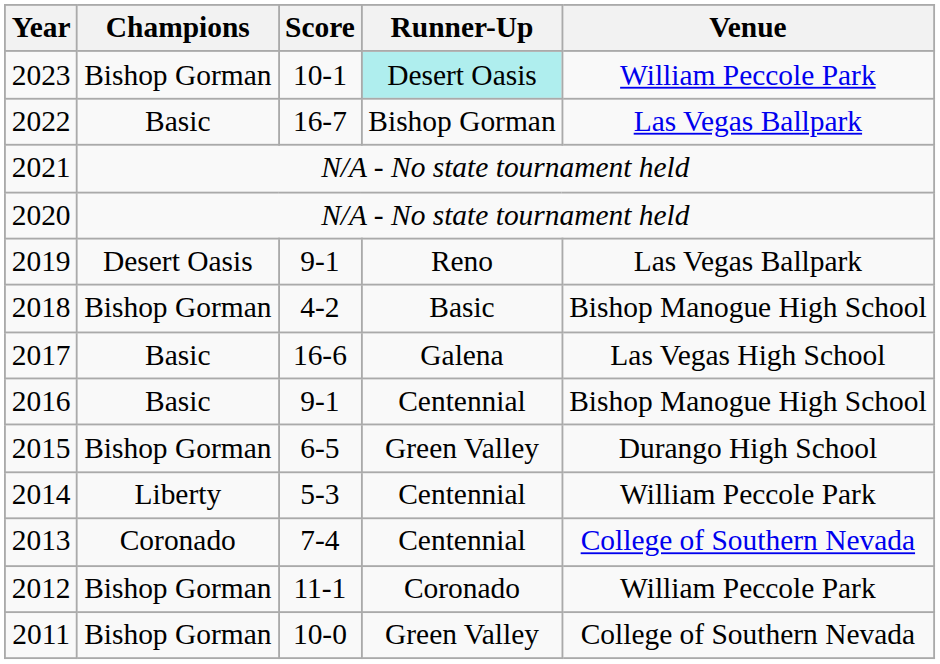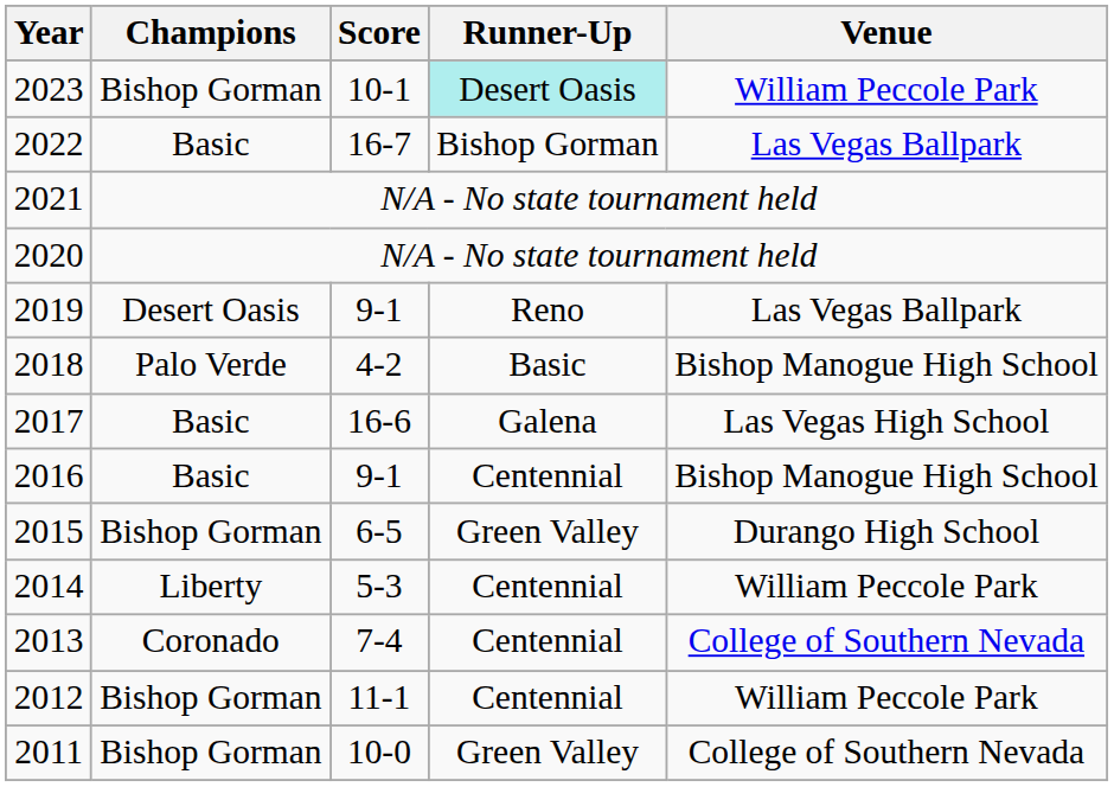 <table class="wikitable" style="text-align:center">
 <tr>
 <th>Year</th>
 <th>Champions</th>
 <th>Score</th>
 <th>Runner-Up</th>
 <th>Venue</th>
 </tr>
 <tr>
 <td>2023</td>
 <td>Bishop Gorman</td>
 <td>10-1</td>
 <td style="background: paleturquoise;">Desert Oasis</td>
 <td><a href='#'>William Peccole Park</a></td>
 </tr>
 <tr>
 <td>2022</td>
 <td>Basic</td>
 <td>16-7</td>
 <td>Bishop Gorman</td>
 <td><a href='#'>Las Vegas Ballpark</a></td>
 </tr>
 <tr>
 <td>2021</td>
 <td colspan="4"><em>N/A - No state tournament held</em></td>
 </tr>
 <tr>
 <td>2020</td>
 <td colspan="4"><em>N/A - No state tournament held</em></td>
 </tr>
 <tr>
 <td>2019</td>
 <td>Desert Oasis</td>
 <td>9-1</td>
 <td>Reno</td>
 <td>Las Vegas Ballpark</td>
 </tr>
 <tr>
 <td>2018</td>
-<td>Bishop Gorman</td>
+<td>Palo Verde</td>
 <td>4-2</td>
 <td>Basic</td>
 <td>Bishop Manogue High School</td>
 </tr>
 <tr>
 <td>2017</td>
 <td>Basic</td>
 <td>16-6</td>
 <td>Galena</td>
 <td>Las Vegas High School</td>
 </tr>
 <tr>
 <td>2016</td>
 <td>Basic</td>
 <td>9-1</td>
 <td>Centennial</td>
 <td>Bishop Manogue High School</td>
 </tr>
 <tr>
 <td>2015</td>
 <td>Bishop Gorman</td>
 <td>6-5</td>
 <td>Green Valley</td>
 <td>Durango High School</td>
 </tr>
 <tr>
 <td>2014</td>
 <td>Liberty</td>
 <td>5-3</td>
 <td>Centennial</td>
 <td>William Peccole Park</td>
 </tr>
 <tr>
 <td>2013</td>
 <td>Coronado</td>
 <td>7-4</td>
 <td>Centennial</td>
 <td><a href='#'>College of Southern Nevada</a></td>
 </tr>
 <tr>
 <td>2012</td>
 <td>Bishop Gorman</td>
 <td>11-1</td>
-<td>Coronado</td>
+<td>Centennial</td>
 <td>William Peccole Park</td>
 </tr>
 <tr>
 <td>2011</td>
 <td>Bishop Gorman</td>
 <td>10-0</td>
 <td>Green Valley</td>
 <td>College of Southern Nevada</td>
 </tr>
 </table>
